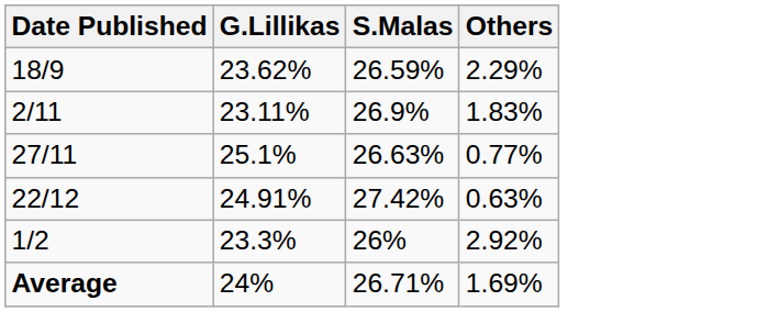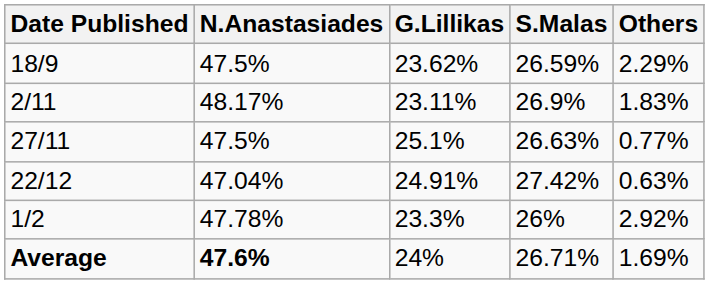 <table class="wikitable">
 <tr style="background:#e9e9e9;">
 <th>Date Published</th>
+<th>N.Anastasiades</th>
 <th>G.Lillikas</th>
 <th>S.Malas</th>
 <th>Others</th>
 </tr>
 <tr>
 <td>18/9</td>
+<td>47.5%</td>
 <td>23.62%</td>
 <td>26.59%</td>
 <td>2.29%</td>
 </tr>
 <tr>
 <td>2/11</td>
+<td>48.17%</td>
 <td>23.11%</td>
 <td>26.9%</td>
 <td>1.83%</td>
 </tr>
 <tr>
 <td>27/11</td>
+<td>47.5%</td>
 <td>25.1%</td>
 <td>26.63%</td>
 <td>0.77%</td>
 </tr>
 <tr>
 <td>22/12</td>
+<td>47.04%</td>
 <td>24.91%</td>
 <td>27.42%</td>
 <td>0.63%</td>
 </tr>
 <tr>
 <td>1/2</td>
+<td>47.78%</td>
 <td>23.3%</td>
 <td>26%</td>
 <td>2.92%</td>
 </tr>
 <tr>
 <td><strong>Average</strong></td>
+<td><strong>47.6%</strong></td>
 <td>24%</td>
 <td>26.71%</td>
 <td>1.69%</td>
 </tr>
 </table>
